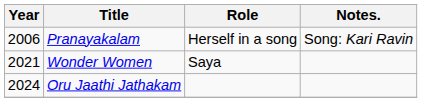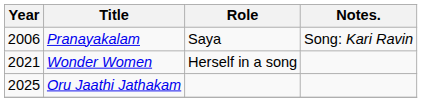 <table class="wikitable sortable">
 <tr>
 <th>Year</th>
 <th>Title</th>
 <th>Role</th>
 <th class="unsortable">Notes.</th>
 </tr>
 <tr>
 <td>2006</td>
 <td><em><a href='#'>Pranayakalam</a></em></td>
-<td>Herself in a song</td>
+<td>Saya</td>
 <td>Song: <em>Kari Ravin</em></td>
 </tr>
 <tr>
 <td>2021</td>
 <td><em><a href='#'>Wonder Women</a></em></td>
-<td>Saya</td>
+<td>Herself in a song</td>
 <td></td>
 </tr>
 <tr>
-<td>2024</td>
+<td>2025</td>
 <td><em><a href='#'>Oru Jaathi Jathakam</a></em></td>
 <td></td>
 <td></td>
 </tr>
 <tr>
 </tr>
 </table>
